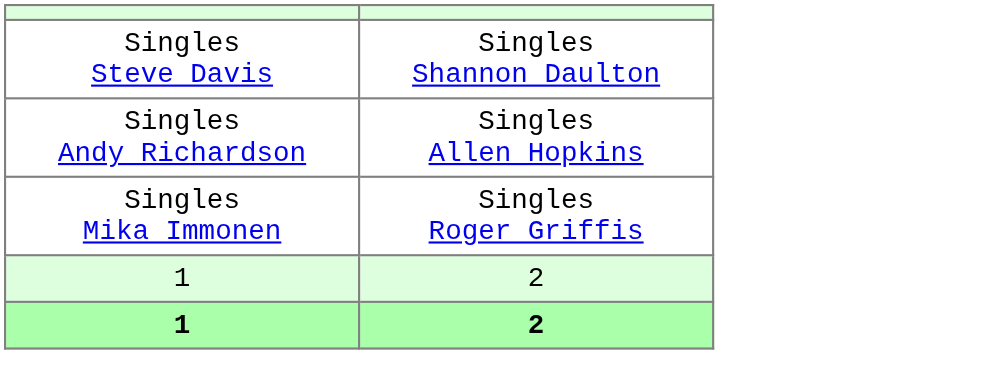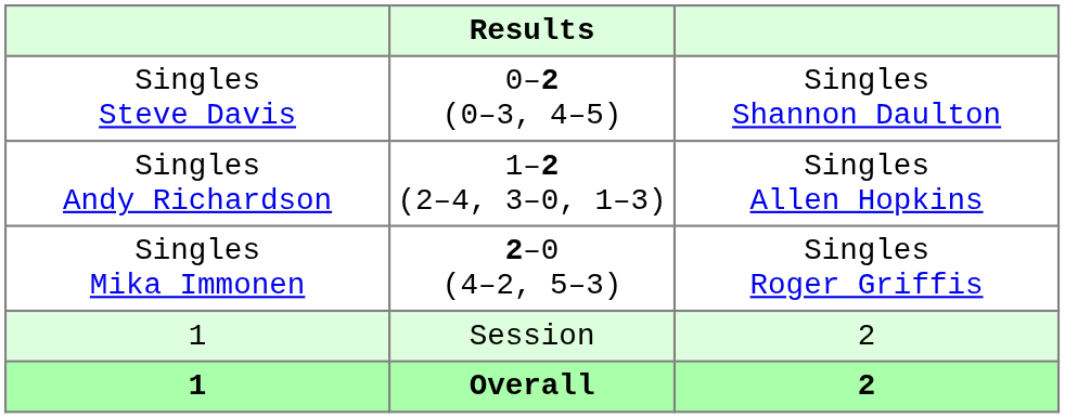 <table border="1" cellpadding="3" style="border-collapse: collapse;">
 <tr bgcolor="#ddffdd">
 <th width="160"></th>
+<th>Results</th>
 <th width="160"></th>
 </tr>
 <tr>
 <td align="center">Singles<br><a href='#'>Steve Davis</a></td>
+<td align="center">0–<strong>2</strong><br>(0–3, 4–5)</td>
 <td align="center">Singles<br><a href='#'>Shannon Daulton</a></td>
 </tr>
 <tr>
 <td align="center">Singles<br><a href='#'>Andy Richardson</a></td>
+<td align="center">1–<strong>2</strong><br>(2–4, 3–0, 1–3)</td>
 <td align="center">Singles<br><a href='#'>Allen Hopkins</a></td>
 </tr>
 <tr>
 <td align="center">Singles<br><a href='#'>Mika Immonen</a></td>
+<td align="center"><strong>2</strong>–0<br>(4–2, 5–3)</td>
 <td align="center">Singles<br><a href='#'>Roger Griffis</a></td>
 </tr>
 <tr bgcolor="#ddffdd">
 <td align="center">1</td>
+<td align="center">Session</td>
 <td align="center">2</td>
 </tr>
 <tr bgcolor="#aaffaa">
 <th align="center">1</th>
+<th align="center">Overall</th>
 <th align="center">2</th>
 </tr>
 </table>
